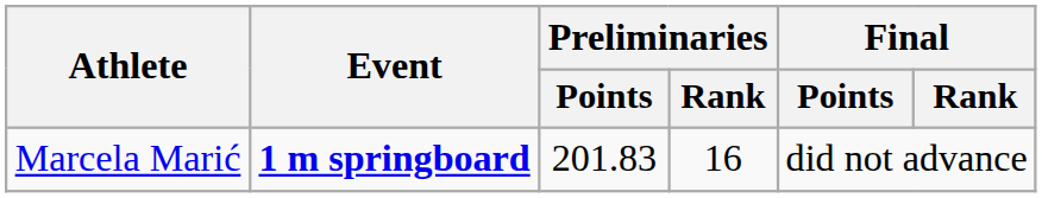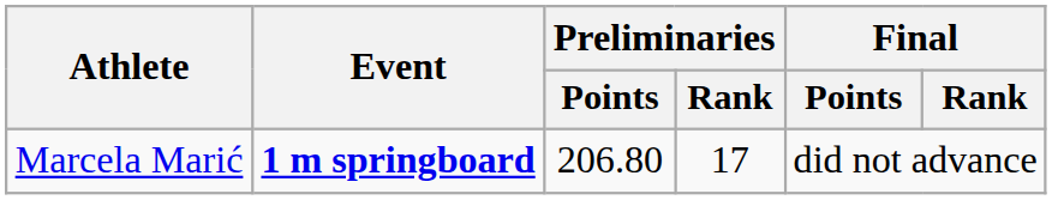 <table class=wikitable style="font-size:90%">
 <tr>
 <th rowspan="2">Athlete</th>
 <th rowspan="2">Event</th>
 <th colspan="2">Preliminaries</th>
 <th colspan="2">Final</th>
 </tr>
 <tr style="font-size:95%">
 <th>Points</th>
 <th>Rank</th>
 <th>Points</th>
 <th>Rank</th>
 </tr>
 <tr align=center>
 <td align=left><a href='#'>Marcela Marić</a></td>
 <td align=left><strong><a href='#'>1 m springboard</a></strong></td>
-<td>201.83</td>
-<td>16</td>
+<td>206.80</td>
+<td>17</td>
 <td colspan=4>did not advance</td>
 </tr>
 </table>
